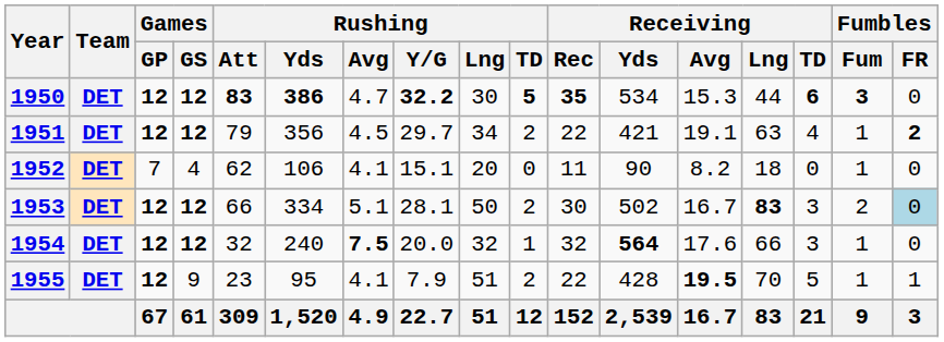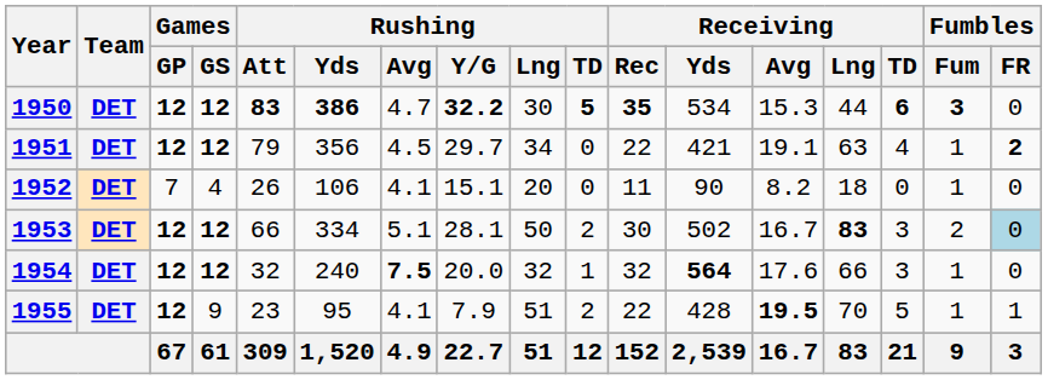 <table class= "wikitable" style="text-align:center;">
 <tr>
 <th rowspan="2">Year</th>
 <th rowspan="2">Team</th>
 <th colspan="2">Games</th>
 <th colspan="6">Rushing</th>
 <th colspan="5">Receiving</th>
 <th colspan="2">Fumbles</th>
 </tr>
 <tr>
 <th>GP</th>
 <th>GS</th>
 <th>Att</th>
 <th>Yds</th>
 <th>Avg</th>
 <th>Y/G</th>
 <th>Lng</th>
 <th>TD</th>
 <th>Rec</th>
 <th>Yds</th>
 <th>Avg</th>
 <th>Lng</th>
 <th>TD</th>
 <th>Fum</th>
 <th>FR</th>
 </tr>
 <tr>
 <th><a href='#'>1950</a></th>
 <th><a href='#'>DET</a></th>
 <td><strong>12</strong></td>
 <td><strong>12</strong></td>
 <td><strong>83</strong></td>
 <td><strong>386</strong></td>
 <td>4.7</td>
 <td><strong>32.2</strong></td>
 <td>30</td>
 <td><strong>5</strong></td>
 <td><strong>35</strong></td>
 <td>534</td>
 <td>15.3</td>
 <td>44</td>
 <td><strong>6</strong></td>
 <td><strong>3</strong></td>
 <td>0</td>
 </tr>
 <tr>
 <th><a href='#'>1951</a></th>
 <th><a href='#'>DET</a></th>
 <td><strong>12</strong></td>
 <td><strong>12</strong></td>
 <td>79</td>
 <td>356</td>
 <td>4.5</td>
 <td>29.7</td>
 <td>34</td>
-<td>2</td>
+<td>0</td>
 <td>22</td>
 <td>421</td>
 <td>19.1</td>
 <td>63</td>
 <td>4</td>
 <td>1</td>
 <td><strong>2</strong></td>
 </tr>
 <tr>
 <th><a href='#'>1952</a></th>
 <th style="background:#ffe6bd;"><a href='#'>DET</a></th>
 <td>7</td>
 <td>4</td>
-<td>62</td>
+<td>26</td>
 <td>106</td>
 <td>4.1</td>
 <td>15.1</td>
 <td>20</td>
 <td>0</td>
 <td>11</td>
 <td>90</td>
 <td>8.2</td>
 <td>18</td>
 <td>0</td>
 <td>1</td>
 <td>0</td>
 </tr>
 <tr>
 <th><a href='#'>1953</a></th>
 <th style="background:#ffe6bd;"><a href='#'>DET</a></th>
 <td><strong>12</strong></td>
 <td><strong>12</strong></td>
 <td>66</td>
 <td>334</td>
 <td>5.1</td>
 <td>28.1</td>
 <td>50</td>
 <td>2</td>
 <td>30</td>
 <td>502</td>
 <td>16.7</td>
 <td><strong>83</strong></td>
 <td>3</td>
 <td>2</td>
 <td style="background: lightblue;">0</td>
 </tr>
 <tr>
 <th><a href='#'>1954</a></th>
 <th><a href='#'>DET</a></th>
 <td><strong>12</strong></td>
 <td><strong>12</strong></td>
 <td>32</td>
 <td>240</td>
 <td><strong>7.5</strong></td>
 <td>20.0</td>
 <td>32</td>
 <td>1</td>
 <td>32</td>
 <td><strong>564</strong></td>
 <td>17.6</td>
 <td>66</td>
 <td>3</td>
 <td>1</td>
 <td>0</td>
 </tr>
 <tr>
 <th><a href='#'>1955</a></th>
 <th><a href='#'>DET</a></th>
 <td><strong>12</strong></td>
 <td>9</td>
 <td>23</td>
 <td>95</td>
 <td>4.1</td>
 <td>7.9</td>
 <td>51</td>
 <td>2</td>
 <td>22</td>
 <td>428</td>
 <td><strong>19.5</strong></td>
 <td>70</td>
 <td>5</td>
 <td>1</td>
 <td>1</td>
 </tr>
 <tr>
 <th colspan="2"></th>
 <th>67</th>
 <th>61</th>
 <th>309</th>
 <th>1,520</th>
 <th>4.9</th>
 <th>22.7</th>
 <th>51</th>
 <th>12</th>
 <th>152</th>
 <th>2,539</th>
 <th>16.7</th>
 <th>83</th>
 <th>21</th>
 <th>9</th>
 <th>3</th>
 </tr>
 </table>
